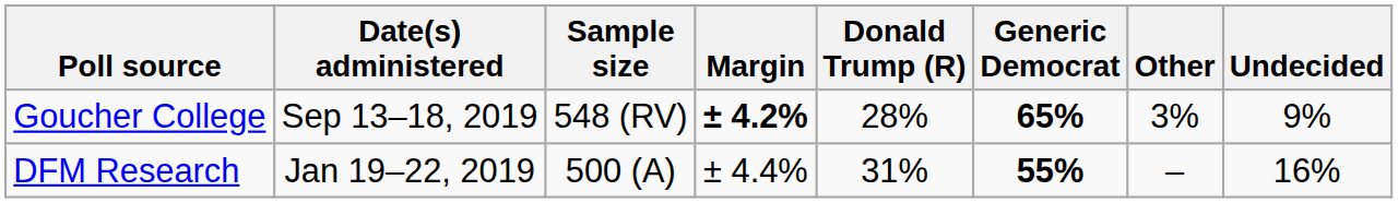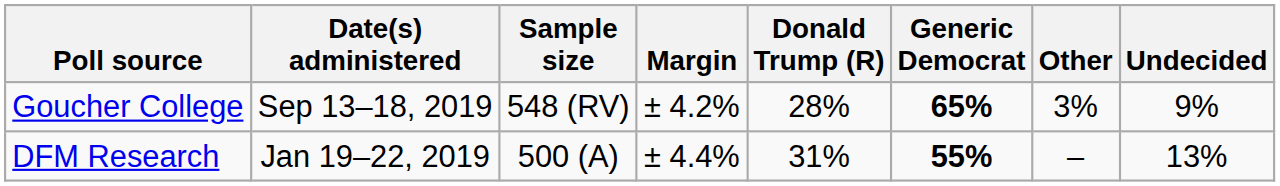 <table class="wikitable" style="font-size:90%;text-align:center;">
 <tr valign=bottom style="font-size:90%;">
 <th>Poll source</th>
 <th>Date(s)<br>administered</th>
 <th>Sample<br>size</th>
 <th>Margin<br></th>
 <th>Donald<br>Trump (R)</th>
 <th>Generic<br>Democrat</th>
 <th>Other</th>
 <th>Undecided</th>
 </tr>
 <tr>
 <td style="text-align:left;"><a href='#'>Goucher College</a></td>
 <td>Sep 13–18, 2019</td>
 <td>548 (RV)</td>
-<td><strong>± 4.2%</strong></td>
+<td>± 4.2%</td>
 <td>28%</td>
 <td><strong>65%</strong></td>
 <td>3%</td>
 <td>9%</td>
 </tr>
 <tr>
 <td style="text-align:left;"><a href='#'>DFM Research</a></td>
 <td>Jan 19–22, 2019</td>
 <td>500 (A)</td>
 <td>± 4.4%</td>
 <td>31%</td>
 <td><strong>55%</strong></td>
 <td>–</td>
-<td>16%</td>
+<td>13%</td>
 </tr>
 </table>
